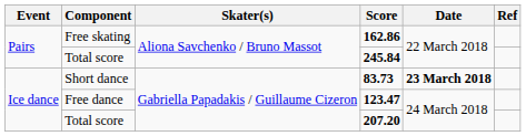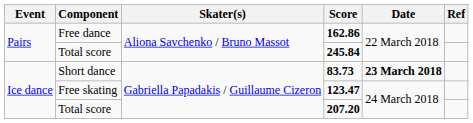 <table class="wikitable sortable">
 <tr>
 <th>Event</th>
 <th class="unsortable">Component</th>
 <th>Skater(s)</th>
 <th>Score</th>
 <th>Date</th>
 <th class="unsortable">Ref</th>
 </tr>
 <tr>
 <td rowspan=2><a href='#'>Pairs</a></td>
-<td>Free skating</td>
+<td>Free dance</td>
 <td rowspan=2> <a href='#'>Aliona Savchenko</a> / <a href='#'>Bruno Massot</a></td>
 <td><strong>162.86</strong></td>
 <td rowspan=2>22 March 2018</td>
 <td></td>
 </tr>
 <tr>
 <td>Total score</td>
 <td><strong>245.84</strong></td>
 <td></td>
 </tr>
 <tr>
 <td rowspan=3><a href='#'>Ice dance</a></td>
 <td>Short dance</td>
 <td rowspan=3> <a href='#'>Gabriella Papadakis</a> / <a href='#'>Guillaume Cizeron</a></td>
 <td><strong>83.73</strong></td>
 <td><strong>23 March 2018</strong></td>
 <td></td>
 </tr>
 <tr>
-<td>Free dance</td>
+<td>Free skating</td>
 <td><strong>123.47</strong></td>
 <td rowspan=2>24 March 2018</td>
 <td></td>
 </tr>
 <tr>
 <td>Total score</td>
 <td><strong>207.20</strong></td>
 <td></td>
 </tr>
 </table>
